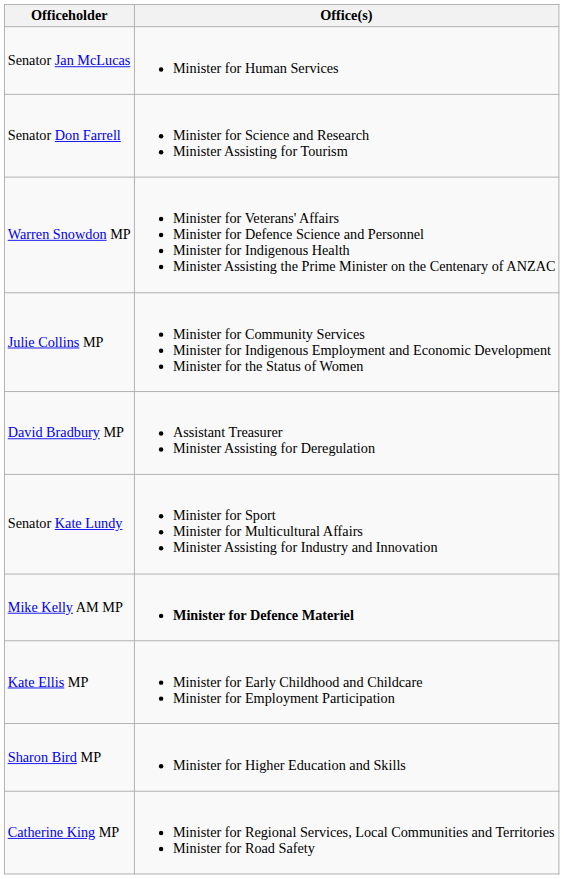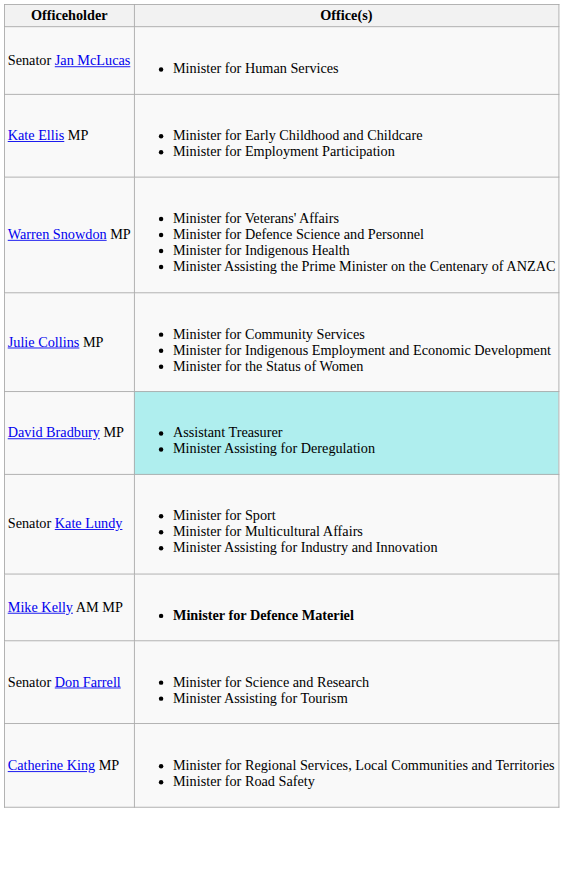 <table class="wikitable">
 <tr>
 <th>Officeholder</th>
 <th>Office(s)</th>
 </tr>
 <tr>
 <td>Senator <a href='#'>Jan McLucas</a></td>
 <td><br><ul><li>Minister for Human Services</li></ul></td>
 </tr>
 <tr>
-<td>Senator <a href='#'>Don Farrell</a></td>
-<td><br><ul><li>Minister for Science and Research</li><li>Minister Assisting for Tourism</li></ul></td>
+<td><a href='#'>Kate Ellis</a> MP</td>
+<td><br><ul><li>Minister for Early Childhood and Childcare</li><li>Minister for Employment Participation</li></ul></td>
 </tr>
 <tr>
 <td><a href='#'>Warren Snowdon</a> MP</td>
 <td><br><ul><li>Minister for Veterans' Affairs</li><li>Minister for Defence Science and Personnel</li><li>Minister for Indigenous Health</li><li>Minister Assisting the Prime Minister on the Centenary of ANZAC</li></ul></td>
 </tr>
 <tr>
 <td><a href='#'>Julie Collins</a> MP</td>
 <td><br><ul><li>Minister for Community Services</li><li>Minister for Indigenous Employment and Economic Development</li><li>Minister for the Status of Women</li></ul></td>
 </tr>
 <tr>
 <td><a href='#'>David Bradbury</a> MP</td>
-<td><br><ul><li>Assistant Treasurer</li><li>Minister Assisting for Deregulation</li></ul></td>
+<td style="background: paleturquoise;"><br><ul><li>Assistant Treasurer</li><li>Minister Assisting for Deregulation</li></ul></td>
 </tr>
 <tr>
 <td>Senator <a href='#'>Kate Lundy</a></td>
 <td><br><ul><li>Minister for Sport</li><li>Minister for Multicultural Affairs</li><li>Minister Assisting for Industry and Innovation</li></ul></td>
 </tr>
 <tr>
 <td><a href='#'>Mike Kelly</a> AM MP</td>
 <td><strong><br><ul><li>Minister for Defence Materiel</li></ul></strong></td>
 </tr>
 <tr>
-<td><a href='#'>Kate Ellis</a> MP</td>
-<td><br><ul><li>Minister for Early Childhood and Childcare</li><li>Minister for Employment Participation</li></ul></td>
-</tr>
-<tr>
-<td><a href='#'>Sharon Bird</a> MP</td>
-<td><br><ul><li>Minister for Higher Education and Skills</li></ul></td>
+<td>Senator <a href='#'>Don Farrell</a></td>
+<td><br><ul><li>Minister for Science and Research</li><li>Minister Assisting for Tourism</li></ul></td>
 </tr>
 <tr>
 <td><a href='#'>Catherine King</a> MP</td>
 <td><br><ul><li>Minister for Regional Services, Local Communities and Territories</li><li>Minister for Road Safety</li></ul></td>
 </tr>
 </table>
